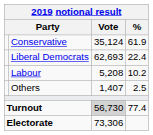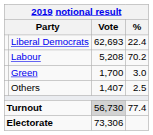 <table class="wikitable">
 <tr>
 <th colspan="4"><a href='#'>2019</a> <a href='#'>notional result</a></th>
 </tr>
 <tr>
 <th bgcolor="#DDDDFF" width="130px" colspan="2">Party</th>
 <th bgcolor="#DDDDFF" width="50px">Vote</th>
 <th bgcolor="#DDDDFF" width="30px">%</th>
 </tr>
 <tr>
 <td></td>
-<td><a href='#'>Conservative</a></td>
-<td align=right>35,124</td>
-<td align=right>61.9</td>
-</tr>
-<tr>
-<td></td>
 <td><a href='#'>Liberal Democrats</a></td>
 <td align=right>62,693</td>
 <td align=right>22.4</td>
 </tr>
 <tr>
 <td></td>
 <td><a href='#'>Labour</a></td>
 <td align=right>5,208</td>
-<td align=right>10.2</td>
+<td align=right>70.2</td>
+</tr>
+<tr>
+<td></td>
+<td><a href='#'>Green</a></td>
+<td align=right>1,700</td>
+<td align=right>3.0</td>
 </tr>
 <tr>
 <td></td>
 <td>Others</td>
 <td align=right>1,407</td>
 <td align=right>2.5</td>
 </tr>
 <tr>
 <td colspan="4" bgcolor="#EAECF0"></td>
 </tr>
 <tr>
 <td colspan="2"><strong>Turnout</strong></td>
 <td align=right style="background: lightgrey;">56,730</td>
 <td align=right>77.4</td>
 </tr>
 <tr>
 <td colspan="2"><strong>Electorate</strong></td>
 <td align=right>73,306</td>
 </tr>
 </table>
